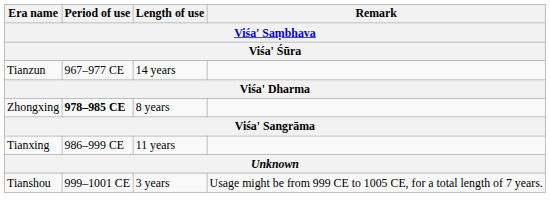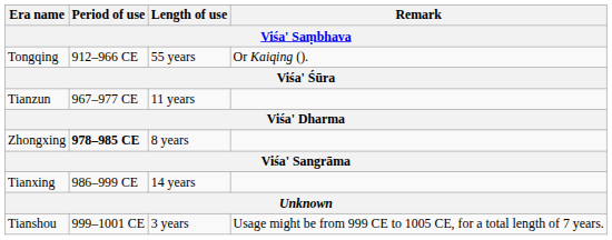 <table class="wikitable">
 <tr>
 <th>Era name</th>
 <th>Period of use</th>
 <th>Length of use</th>
 <th>Remark</th>
 </tr>
 <tr>
 <th colspan="4"><a href='#'>Viśa' Saṃbhava</a><br></th>
 </tr>
 <tr>
+<td>Tongqing<br></td>
+<td>912–966 CE</td>
+<td>55 years</td>
+<td>Or <em>Kaiqing</em> ().</td>
+</tr>
+<tr>
 <th colspan="4">Viśa' Śūra<br></th>
 </tr>
 <tr>
 <td>Tianzun<br></td>
 <td>967–977 CE</td>
-<td>14 years</td>
+<td>11 years</td>
 <td></td>
 </tr>
 <tr>
 <th colspan="4">Viśa' Dharma<br></th>
 </tr>
 <tr>
 <td>Zhongxing<br></td>
 <td><strong>978–985 CE</strong></td>
 <td>8 years</td>
 <td></td>
 </tr>
 <tr>
 <th colspan="4">Viśa' Sangrāma<br></th>
 </tr>
 <tr>
 <td>Tianxing<br></td>
 <td>986–999 CE</td>
-<td>11 years</td>
+<td>14 years</td>
 <td></td>
 </tr>
 <tr>
 <th colspan="4"><em>Unknown</em></th>
 </tr>
 <tr>
 <td>Tianshou<br></td>
 <td>999–1001 CE</td>
 <td>3 years</td>
 <td>Usage might be from 999 CE to 1005 CE, for a total length of 7 years.</td>
 </tr>
 </table>
